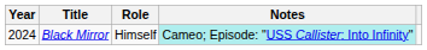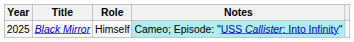 <table class="wikitable sortable">
 <tr>
 <th>Year</th>
 <th>Title</th>
 <th>Role</th>
 <th>Notes</th>
 <th></th>
 </tr>
 <tr>
-<td>2024</td>
+<td>2025</td>
 <td><a href='#'><em>Black Mirror</em></a></td>
 <td>Himself</td>
 <td style="background: paleturquoise;">Cameo; Episode: "<a href='#'>USS <em>Callister</em>: Into Infinity</a>"</td>
 <td></td>
 </tr>
 </table>
